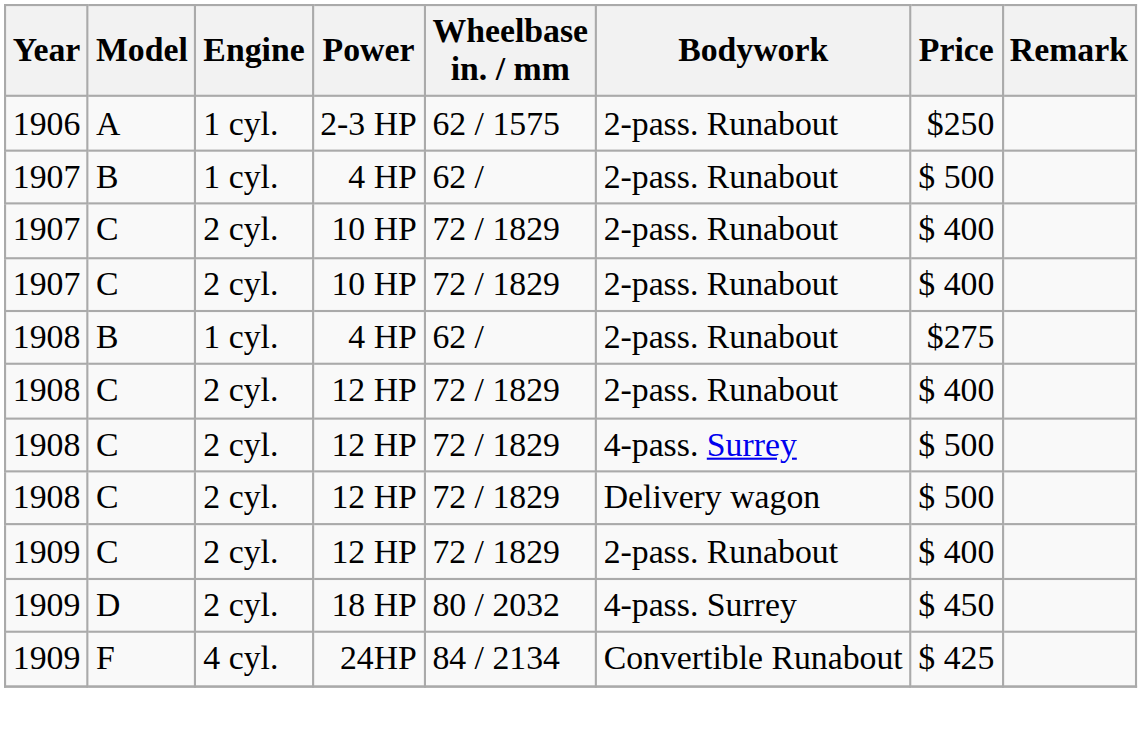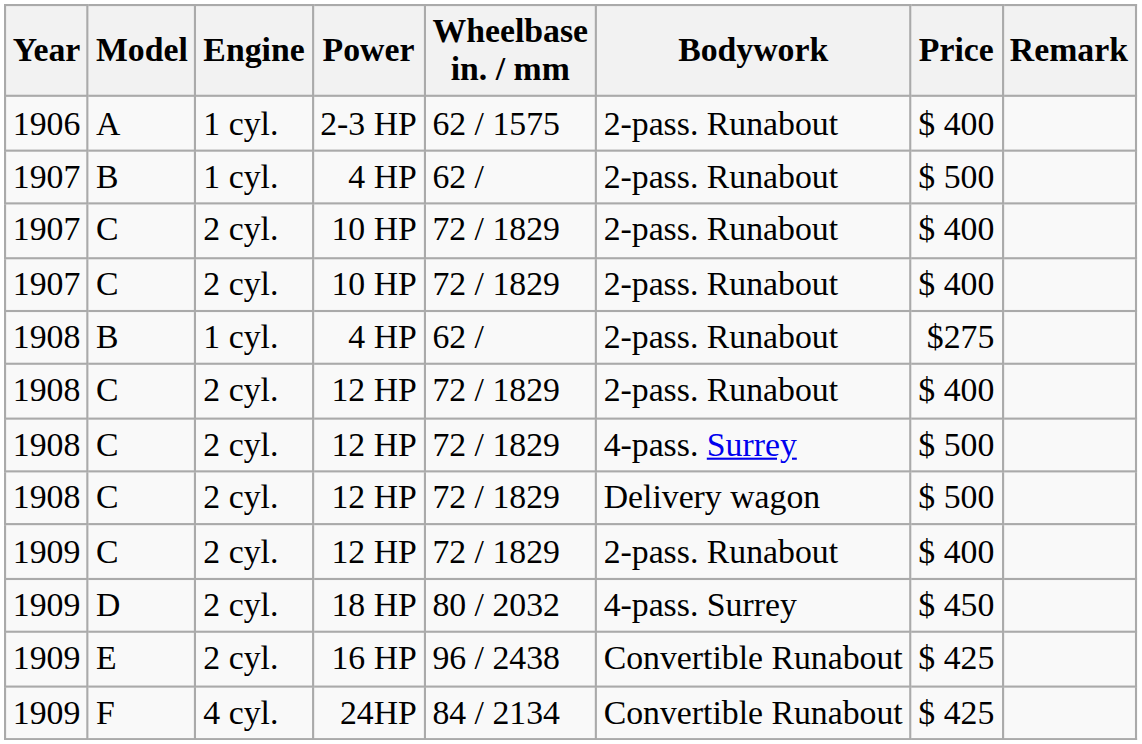 <table class="wikitable">
 <tr>
 <th>Year</th>
 <th>Model</th>
 <th>Engine</th>
 <th>Power</th>
 <th>Wheelbase <br> in. / mm</th>
 <th>Bodywork</th>
 <th>Price</th>
 <th>Remark</th>
 </tr>
 <tr>
 <td>1906</td>
 <td>A</td>
 <td>1 cyl.</td>
 <td style="text-align:right">2-3 HP</td>
 <td>62 / 1575</td>
 <td>2-pass. Runabout</td>
-<td style="text-align:right">$250</td>
+<td style="text-align:right">$ 400</td>
 <td></td>
 </tr>
 <tr>
 <td>1907</td>
 <td>B</td>
 <td>1 cyl.</td>
 <td style="text-align:right">4 HP</td>
 <td>62 /</td>
 <td>2-pass. Runabout</td>
 <td style="text-align:right">$ 500</td>
 <td></td>
 </tr>
 <tr>
 <td>1907</td>
 <td>C</td>
 <td>2 cyl.</td>
 <td style="text-align:right">10 HP</td>
 <td>72 / 1829</td>
 <td>2-pass. Runabout</td>
 <td style="text-align:right">$ 400</td>
 <td></td>
 </tr>
 <tr>
 <td>1907</td>
 <td>C</td>
 <td>2 cyl.</td>
 <td style="text-align:right">10 HP</td>
 <td>72 / 1829</td>
 <td>2-pass. Runabout</td>
 <td style="text-align:right">$ 400</td>
 <td></td>
 </tr>
 <tr>
 <td>1908</td>
 <td>B</td>
 <td>1 cyl.</td>
 <td style="text-align:right">4 HP</td>
 <td>62 /</td>
 <td>2-pass. Runabout</td>
 <td style="text-align:right">$275</td>
 <td></td>
 </tr>
 <tr>
 <td>1908</td>
 <td>C</td>
 <td>2 cyl.</td>
 <td style="text-align:right">12 HP</td>
 <td>72 / 1829</td>
 <td>2-pass. Runabout</td>
 <td style="text-align:right">$ 400</td>
 <td></td>
 </tr>
 <tr>
 <td>1908</td>
 <td>C</td>
 <td>2 cyl.</td>
 <td style="text-align:right">12 HP</td>
 <td>72 / 1829</td>
 <td>4-pass. <a href='#'>Surrey</a></td>
 <td style="text-align:right">$ 500</td>
 <td></td>
 </tr>
 <tr>
 <td>1908</td>
 <td>C</td>
 <td>2 cyl.</td>
 <td style="text-align:right">12 HP</td>
 <td>72 / 1829</td>
 <td>Delivery wagon</td>
 <td style="text-align:right">$ 500</td>
 <td></td>
 </tr>
 <tr>
 <td>1909</td>
 <td>C</td>
 <td>2 cyl.</td>
 <td style="text-align:right">12 HP</td>
 <td>72 / 1829</td>
 <td>2-pass. Runabout</td>
 <td style="text-align:right">$ 400</td>
 <td></td>
 </tr>
 <tr>
 <td>1909</td>
 <td>D</td>
 <td>2 cyl.</td>
 <td style="text-align:right">18 HP</td>
 <td>80 / 2032</td>
 <td>4-pass. Surrey</td>
 <td style="text-align:right">$ 450</td>
 <td></td>
 </tr>
 <tr>
 <td>1909</td>
+<td>E</td>
+<td>2 cyl.</td>
+<td style="text-align:right">16 HP</td>
+<td>96 / 2438</td>
+<td>Convertible Runabout</td>
+<td style="text-align:right">$ 425</td>
+<td></td>
+</tr>
+<tr>
+<td>1909</td>
 <td>F</td>
 <td>4 cyl.</td>
 <td style="text-align:right">24HP</td>
 <td>84 / 2134</td>
 <td>Convertible Runabout</td>
 <td style="text-align:right">$ 425</td>
 <td></td>
 </tr>
 <tr>
 </tr>
 </table>
